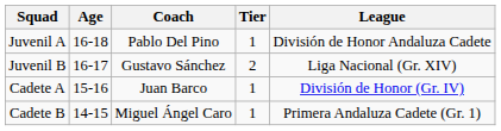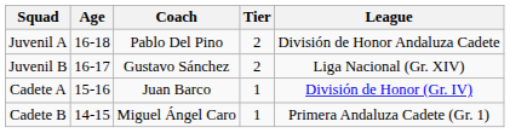 <table class="wikitable" style="text-align: center;">
 <tr>
 <th>Squad</th>
 <th>Age</th>
 <th>Coach</th>
 <th>Tier</th>
 <th>League</th>
 </tr>
 <tr>
 <td>Juvenil A</td>
 <td>16-18</td>
 <td>Pablo Del Pino</td>
-<td>1</td>
+<td>2</td>
 <td>División de Honor Andaluza Cadete</td>
 </tr>
 <tr>
 <td>Juvenil B</td>
 <td>16-17</td>
 <td>Gustavo Sánchez</td>
 <td>2</td>
 <td>Liga Nacional (Gr. XIV)</td>
 </tr>
 <tr>
 <td>Cadete A</td>
 <td>15-16</td>
 <td>Juan Barco</td>
 <td>1</td>
 <td><a href='#'>División de Honor (Gr. IV)</a></td>
 </tr>
 <tr>
 <td>Cadete B</td>
 <td>14-15</td>
 <td>Miguel Ángel Caro</td>
 <td>1</td>
 <td>Primera Andaluza Cadete (Gr. 1)</td>
 </tr>
 </table>
